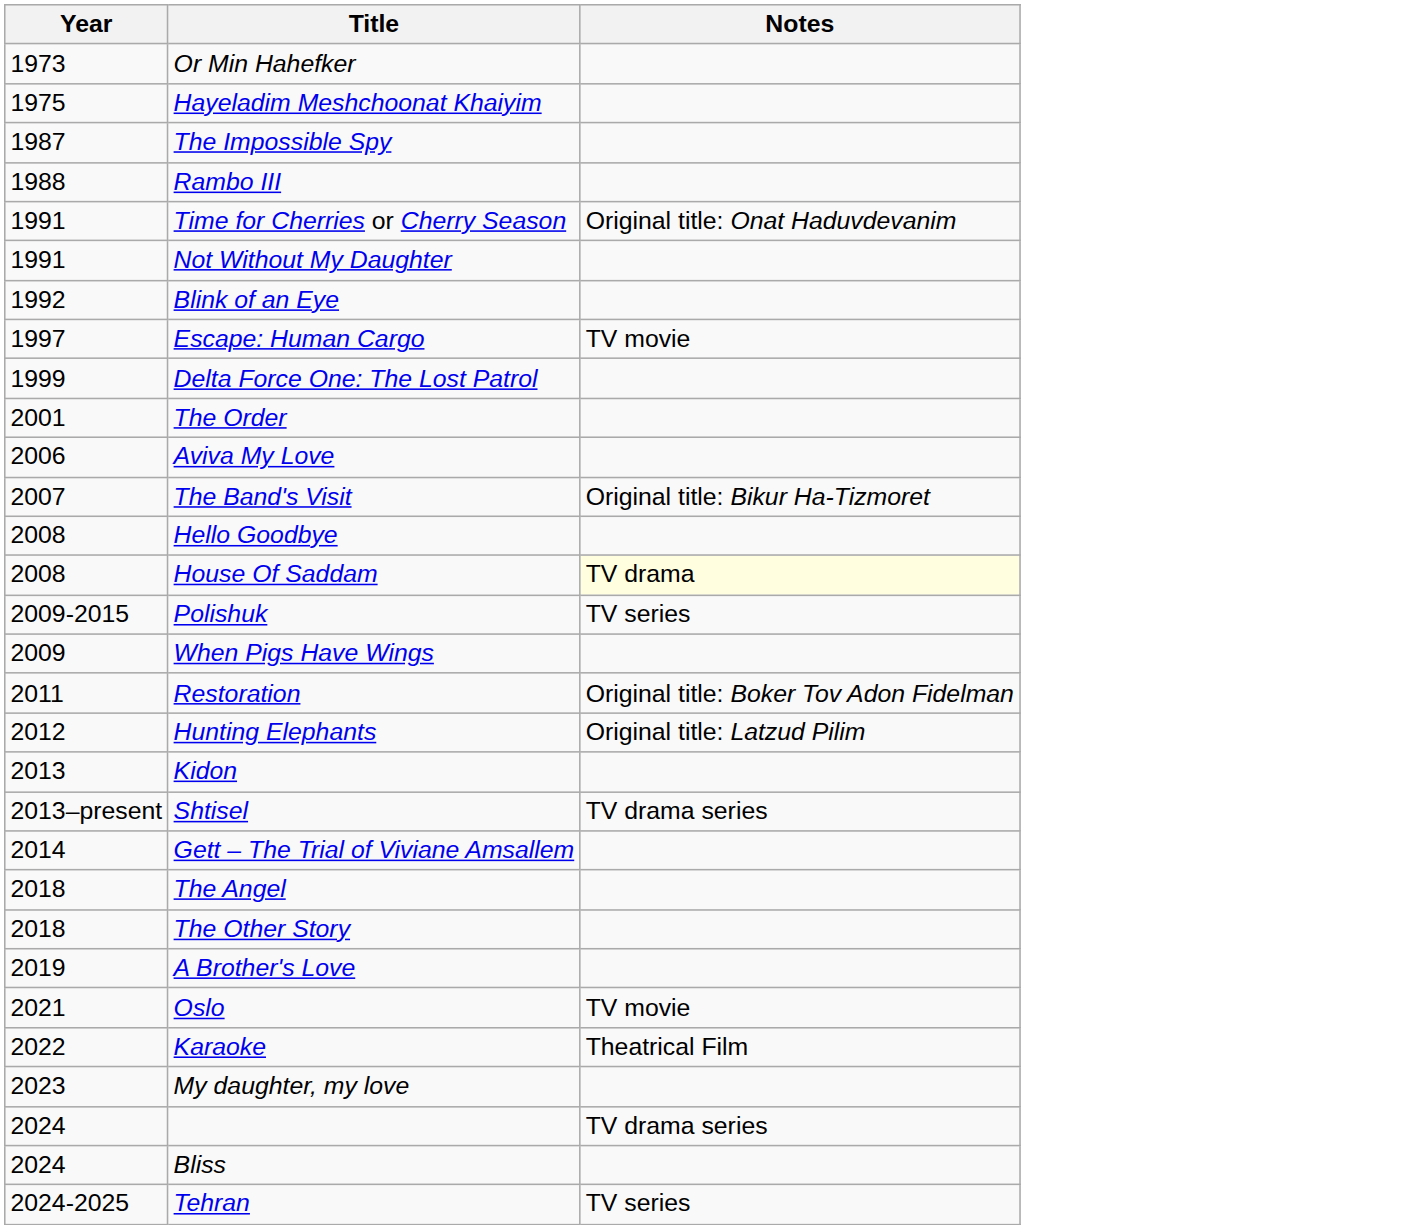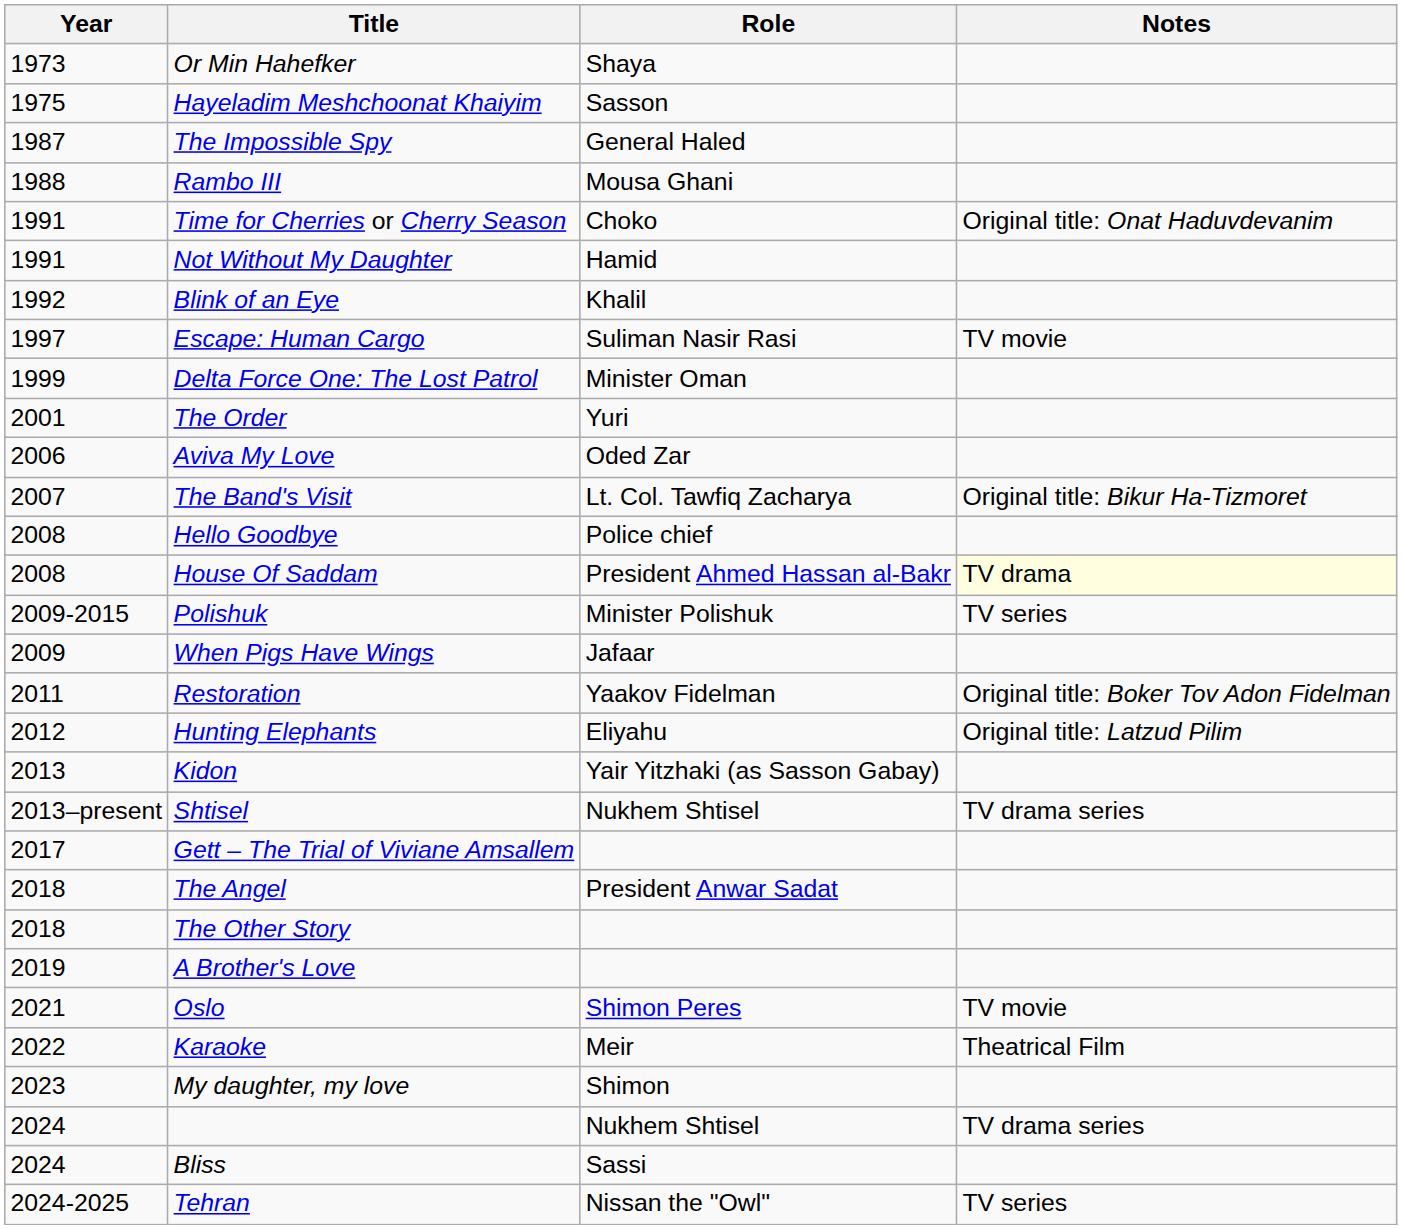 <table class="wikitable sortable">
 <tr>
 <th>Year</th>
 <th>Title</th>
+<th>Role</th>
 <th class="unsortable">Notes</th>
 </tr>
 <tr>
 <td>1973</td>
 <td><em>Or Min Hahefker</em></td>
+<td>Shaya</td>
 <td></td>
 </tr>
 <tr>
 <td>1975</td>
 <td><em><a href='#'>Hayeladim Meshchoonat Khaiyim</a></em></td>
+<td>Sasson</td>
 <td></td>
 </tr>
 <tr>
 <td>1987</td>
 <td><em><a href='#'>The Impossible Spy</a></em></td>
+<td>General Haled</td>
 <td></td>
 </tr>
 <tr>
 <td>1988</td>
 <td><em><a href='#'>Rambo III</a></em></td>
+<td>Mousa Ghani</td>
 <td></td>
 </tr>
 <tr>
 <td>1991</td>
 <td><em><a href='#'>Time for Cherries</a></em> or <em><a href='#'>Cherry Season</a></em></td>
+<td>Choko</td>
 <td>Original title: <em>Onat Haduvdevanim</em></td>
 </tr>
 <tr>
 <td>1991</td>
 <td><em><a href='#'>Not Without My Daughter</a></em></td>
+<td>Hamid</td>
 <td></td>
 </tr>
 <tr>
 <td>1992</td>
 <td><em><a href='#'>Blink of an Eye</a></em></td>
+<td>Khalil</td>
 <td></td>
 </tr>
 <tr>
 <td>1997</td>
 <td><em><a href='#'>Escape: Human Cargo</a></em></td>
+<td>Suliman Nasir Rasi</td>
 <td>TV movie</td>
 </tr>
 <tr>
 <td>1999</td>
 <td><em><a href='#'>Delta Force One: The Lost Patrol</a></em></td>
+<td>Minister Oman</td>
 <td></td>
 </tr>
 <tr>
 <td>2001</td>
 <td><em><a href='#'>The Order</a></em></td>
+<td>Yuri</td>
 <td></td>
 </tr>
 <tr>
 <td>2006</td>
 <td><em><a href='#'>Aviva My Love</a></em></td>
+<td>Oded Zar</td>
 <td></td>
 </tr>
 <tr>
 <td>2007</td>
 <td><em><a href='#'>The Band's Visit</a></em></td>
+<td>Lt. Col. Tawfiq Zacharya</td>
 <td>Original title: <em>Bikur Ha-Tizmoret</em></td>
 </tr>
 <tr>
 <td>2008</td>
 <td><em><a href='#'>Hello Goodbye</a></em></td>
+<td>Police chief</td>
 <td></td>
 </tr>
 <tr>
 <td>2008</td>
 <td><em><a href='#'>House Of Saddam</a></em></td>
+<td>President <a href='#'>Ahmed Hassan al-Bakr</a></td>
 <td style="background: lightyellow;">TV drama</td>
 </tr>
 <tr>
 <td>2009-2015</td>
 <td><em><a href='#'>Polishuk</a></em></td>
+<td>Minister Polishuk</td>
 <td>TV series</td>
 </tr>
 <tr>
 <td>2009</td>
 <td><em><a href='#'>When Pigs Have Wings</a></em></td>
+<td>Jafaar</td>
 <td></td>
 </tr>
 <tr>
 <td>2011</td>
 <td><em><a href='#'>Restoration</a></em></td>
+<td>Yaakov Fidelman</td>
 <td>Original title: <em>Boker Tov Adon Fidelman</em></td>
 </tr>
 <tr>
 <td>2012</td>
 <td><em><a href='#'>Hunting Elephants</a></em></td>
+<td>Eliyahu</td>
 <td>Original title: <em>Latzud Pilim</em></td>
 </tr>
 <tr>
 <td>2013</td>
 <td><em><a href='#'>Kidon</a></em></td>
+<td>Yair Yitzhaki (as Sasson Gabay)</td>
 <td></td>
 </tr>
 <tr>
 <td>2013–present</td>
 <td><em><a href='#'>Shtisel</a></em></td>
+<td>Nukhem Shtisel</td>
 <td>TV drama series</td>
 </tr>
 <tr>
-<td>2014</td>
+<td>2017</td>
 <td><em><a href='#'>Gett – The Trial of Viviane Amsallem</a></em></td>
+<td></td>
 <td></td>
 </tr>
 <tr>
 <td>2018</td>
 <td><em><a href='#'>The Angel</a></em></td>
+<td>President <a href='#'>Anwar Sadat</a></td>
 <td></td>
 </tr>
 <tr>
 <td>2018</td>
 <td><em><a href='#'>The Other Story</a></em></td>
 <td></td>
+<td></td>
 </tr>
 <tr>
 <td>2019</td>
 <td><em><a href='#'>A Brother's Love</a></em></td>
 <td></td>
+<td></td>
 </tr>
 <tr>
 <td>2021</td>
 <td><em><a href='#'>Oslo</a></em></td>
+<td><a href='#'>Shimon Peres</a></td>
 <td>TV movie</td>
 </tr>
 <tr>
 <td>2022</td>
 <td><em><a href='#'>Karaoke</a></em></td>
+<td>Meir</td>
 <td>Theatrical Film</td>
 </tr>
 <tr>
 <td>2023</td>
 <td><em>My daughter, my love</em></td>
+<td>Shimon</td>
 <td></td>
 </tr>
 <tr>
 <td>2024</td>
 <td><em></em></td>
+<td>Nukhem Shtisel</td>
 <td>TV drama series</td>
 </tr>
 <tr>
 <td>2024</td>
 <td><em>Bliss</em></td>
+<td>Sassi</td>
 <td></td>
 </tr>
 <tr>
 <td>2024-2025</td>
 <td><a href='#'><em>Tehran</em></a></td>
+<td>Nissan the "Owl"</td>
 <td>TV series</td>
 </tr>
 </table>
